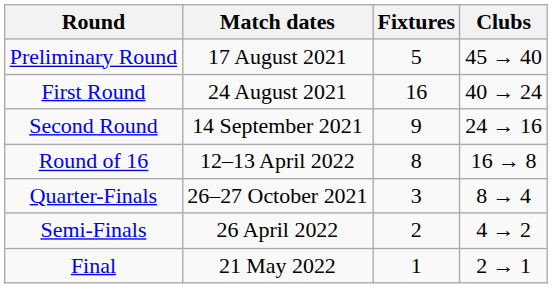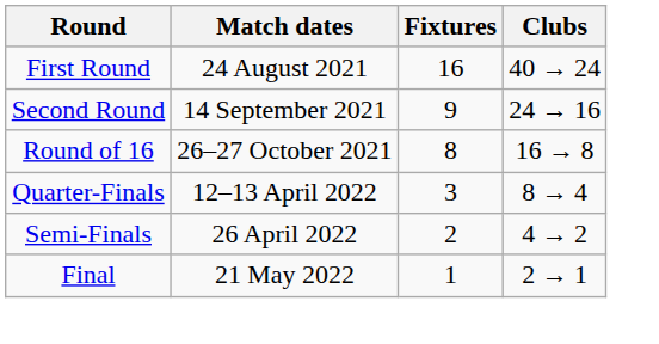 <table class="wikitable" style="text-align: center">
 <tr>
 <th>Round</th>
 <th>Match dates</th>
 <th>Fixtures</th>
 <th>Clubs</th>
-</tr>
-<tr>
-<td><a href='#'>Preliminary Round</a></td>
-<td>17 August 2021</td>
-<td>5</td>
-<td>45 → 40</td>
 </tr>
 <tr>
 <td><a href='#'>First Round</a></td>
 <td>24 August 2021</td>
 <td>16</td>
 <td>40 → 24</td>
 </tr>
 <tr>
 <td><a href='#'>Second Round</a></td>
 <td>14 September 2021</td>
 <td>9</td>
 <td>24 → 16</td>
 </tr>
 <tr>
 <td><a href='#'>Round of 16</a></td>
-<td>12–13 April 2022</td>
+<td>26–27 October 2021</td>
 <td>8</td>
 <td>16 → 8</td>
 </tr>
 <tr>
 <td><a href='#'>Quarter-Finals</a></td>
-<td>26–27 October 2021</td>
+<td>12–13 April 2022</td>
 <td>3</td>
 <td>8 → 4</td>
 </tr>
 <tr>
 <td><a href='#'>Semi-Finals</a></td>
 <td>26 April 2022</td>
 <td>2</td>
 <td>4 → 2</td>
 </tr>
 <tr>
 <td><a href='#'>Final</a></td>
 <td>21 May 2022</td>
 <td>1</td>
 <td>2 → 1</td>
 </tr>
 </table>
